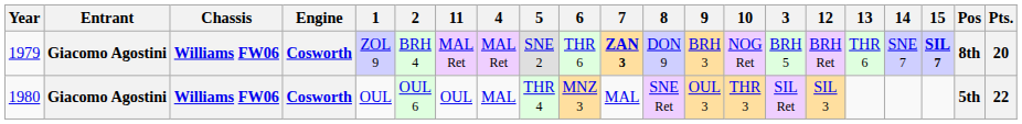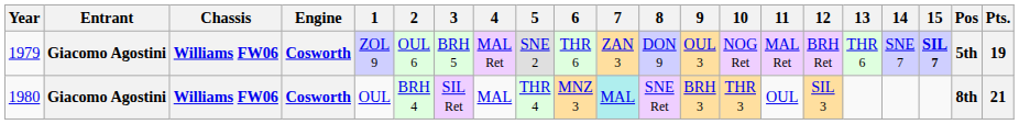 <table class="wikitable" style="text-align:center; font-size:90%">
 <tr>
 <th>Year</th>
 <th>Entrant</th>
 <th>Chassis</th>
 <th>Engine</th>
 <th>1</th>
 <th>2</th>
-<th>11</th>
+<th>3</th>
 <th>4</th>
 <th>5</th>
 <th>6</th>
 <th>7</th>
 <th>8</th>
 <th>9</th>
 <th>10</th>
-<th>3</th>
+<th>11</th>
 <th>12</th>
 <th>13</th>
 <th>14</th>
 <th>15</th>
 <th>Pos</th>
 <th>Pts.</th>
 </tr>
 <tr>
 <td><a href='#'>1979</a></td>
 <th>Giacomo Agostini</th>
 <th><a href='#'>Williams</a> <a href='#'>FW06</a></th>
 <th><a href='#'>Cosworth</a></th>
 <td style="background:#cfcfff;"><a href='#'>ZOL</a><br><small>9</small></td>
-<td style="background:#dfffdf;"><a href='#'>BRH</a><br><small>4</small></td>
-<td style="background:#efcfff;"><a href='#'>MAL</a><br><small>Ret</small></td>
+<td style="background:#dfffdf;"><a href='#'>OUL</a><br><small>6</small></td>
+<td style="background:#dfffdf;"><a href='#'>BRH</a><br><small>5</small></td>
 <td style="background:#efcfff;"><a href='#'>MAL</a><br><small>Ret</small></td>
 <td style="background:#dfdfdf;"><a href='#'>SNE</a><br><small>2</small></td>
 <td style="background:#dfffdf;"><a href='#'>THR</a><br><small>6</small></td>
-<td style="background:#ffdf9f;"><strong><a href='#'>ZAN</a><br><small>3</small></strong></td>
+<td style="background:#ffdf9f;"><a href='#'>ZAN</a><br><small>3</small></td>
 <td style="background:#cfcfff;"><a href='#'>DON</a><br><small>9</small></td>
-<td style="background:#ffdf9f;"><a href='#'>BRH</a><br><small>3</small></td>
+<td style="background:#ffdf9f;"><a href='#'>OUL</a><br><small>3</small></td>
 <td style="background:#efcfff;"><a href='#'>NOG</a><br><small>Ret</small></td>
-<td style="background:#dfffdf;"><a href='#'>BRH</a><br><small>5</small></td>
+<td style="background:#efcfff;"><a href='#'>MAL</a><br><small>Ret</small></td>
 <td style="background:#efcfff;"><a href='#'>BRH</a><br><small>Ret</small></td>
 <td style="background:#dfffdf;"><a href='#'>THR</a><br><small>6</small></td>
 <td style="background:#cfcfff;"><a href='#'>SNE</a><br><small>7</small></td>
 <td style="background:#cfcfff;"><strong><a href='#'>SIL</a><br><small>7</small></strong></td>
-<th>8th</th>
-<th>20</th>
+<th>5th</th>
+<th>19</th>
 </tr>
 <tr>
 <td><a href='#'>1980</a></td>
 <th>Giacomo Agostini</th>
 <th><a href='#'>Williams</a> <a href='#'>FW06</a></th>
 <th><a href='#'>Cosworth</a></th>
 <td><a href='#'>OUL</a><br><small></small></td>
-<td style="background:#dfffdf;"><a href='#'>OUL</a><br><small>6</small></td>
-<td><a href='#'>OUL</a><br><small></small></td>
+<td style="background:#dfffdf;"><a href='#'>BRH</a><br><small>4</small></td>
+<td style="background:#efcfff;"><a href='#'>SIL</a><br><small>Ret</small></td>
 <td><a href='#'>MAL</a><br><small></small></td>
 <td style="background:#dfffdf;"><a href='#'>THR</a><br><small>4</small></td>
 <td style="background:#ffdf9f;"><a href='#'>MNZ</a><br><small>3</small></td>
-<td><a href='#'>MAL</a><br><small></small></td>
+<td style="background: paleturquoise;"><a href='#'>MAL</a><br><small></small></td>
 <td style="background:#efcfff;"><a href='#'>SNE</a><br><small>Ret</small></td>
-<td style="background:#ffdf9f;"><a href='#'>OUL</a><br><small>3</small></td>
+<td style="background:#ffdf9f;"><a href='#'>BRH</a><br><small>3</small></td>
 <td style="background:#ffdf9f;"><a href='#'>THR</a><br><small>3</small></td>
-<td style="background:#efcfff;"><a href='#'>SIL</a><br><small>Ret</small></td>
+<td><a href='#'>OUL</a><br><small></small></td>
 <td style="background:#ffdf9f;"><a href='#'>SIL</a><br><small>3</small></td>
 <td></td>
 <td></td>
 <td></td>
-<th>5th</th>
-<th>22</th>
+<th>8th</th>
+<th>21</th>
 </tr>
 </table>
